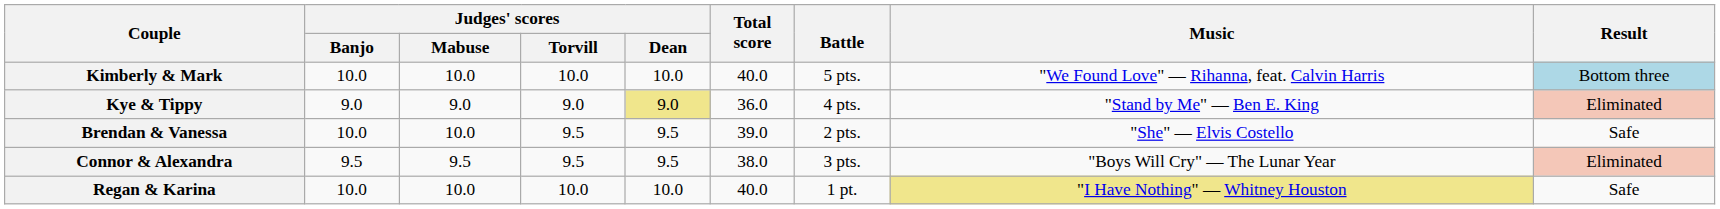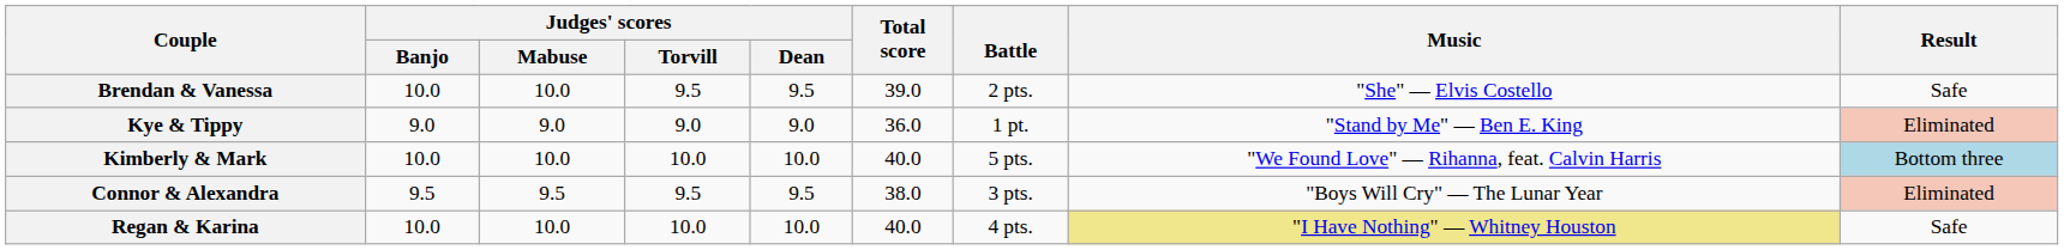 <table class="wikitable sortable" style="text-align:center; font-size:90%; width:90%">
 <tr>
 <th scope="col" rowspan=2>Couple</th>
 <th scope="col" colspan=4 class="unsortable">Judges' scores</th>
 <th scope="col" rowspan=2>Total<br>score</th>
 <th scope="col" rowspan=2 class="unsortable"><br>Battle</th>
 <th scope="col" rowspan=2 class="unsortable">Music</th>
 <th scope="col" rowspan=2 class="unsortable">Result</th>
 </tr>
 <tr>
 <th class="unsortable">Banjo</th>
 <th class="unsortable">Mabuse</th>
 <th class="unsortable">Torvill</th>
 <th class="unsortable">Dean</th>
 </tr>
 <tr>
+<th scope="row">Brendan & Vanessa</th>
+<td>10.0</td>
+<td>10.0</td>
+<td>9.5</td>
+<td>9.5</td>
+<td>39.0</td>
+<td>2 pts.</td>
+<td>"<a href='#'>She</a>" — <a href='#'>Elvis Costello</a></td>
+<td>Safe</td>
+</tr>
+<tr>
+<th scope="row">Kye & Tippy</th>
+<td>9.0</td>
+<td>9.0</td>
+<td>9.0</td>
+<td>9.0</td>
+<td>36.0</td>
+<td>1 pt.</td>
+<td>"<a href='#'>Stand by Me</a>" — <a href='#'>Ben E. King</a></td>
+<td bgcolor=f4c7b8>Eliminated</td>
+</tr>
+<tr>
 <th scope="row">Kimberly & Mark</th>
 <td>10.0</td>
 <td>10.0</td>
 <td>10.0</td>
 <td>10.0</td>
 <td>40.0</td>
 <td>5 pts.</td>
 <td>"<a href='#'>We Found Love</a>" — <a href='#'>Rihanna</a>, feat. <a href='#'>Calvin Harris</a></td>
 <td bgcolor=lightblue>Bottom three</td>
-</tr>
-<tr>
-<th scope="row">Kye & Tippy</th>
-<td>9.0</td>
-<td>9.0</td>
-<td>9.0</td>
-<td style="background: khaki;">9.0</td>
-<td>36.0</td>
-<td>4 pts.</td>
-<td>"<a href='#'>Stand by Me</a>" — <a href='#'>Ben E. King</a></td>
-<td bgcolor=f4c7b8>Eliminated</td>
-</tr>
-<tr>
-<th scope="row">Brendan & Vanessa</th>
-<td>10.0</td>
-<td>10.0</td>
-<td>9.5</td>
-<td>9.5</td>
-<td>39.0</td>
-<td>2 pts.</td>
-<td>"<a href='#'>She</a>" — <a href='#'>Elvis Costello</a></td>
-<td>Safe</td>
 </tr>
 <tr>
 <th scope="row">Connor & Alexandra</th>
 <td>9.5</td>
 <td>9.5</td>
 <td>9.5</td>
 <td>9.5</td>
 <td>38.0</td>
 <td>3 pts.</td>
 <td>"Boys Will Cry" — The Lunar Year</td>
 <td bgcolor=f4c7b8>Eliminated</td>
 </tr>
 <tr>
 <th scope="row">Regan & Karina</th>
 <td>10.0</td>
 <td>10.0</td>
 <td>10.0</td>
 <td>10.0</td>
 <td>40.0</td>
-<td>1 pt.</td>
+<td>4 pts.</td>
 <td style="background: khaki;">"<a href='#'>I Have Nothing</a>" — <a href='#'>Whitney Houston</a></td>
 <td>Safe</td>
 </tr>
 </table>
